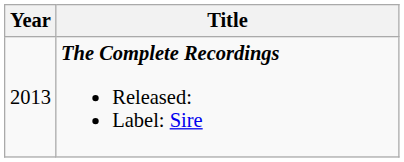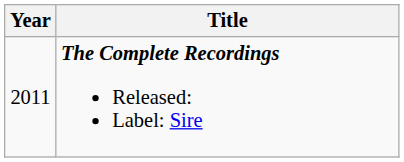 <table class="wikitable">
 <tr>
 <th width="33">Year</th>
 <th width="260">Title</th>
 </tr>
 <tr>
-<td align="center">2013</td>
+<td align="center">2011</td>
 <td><strong><em>The Complete Recordings</em></strong><br><ul><li>Released: </li><li>Label: <a href='#'>Sire</a></li></ul></td>
 </tr>
 </table>
